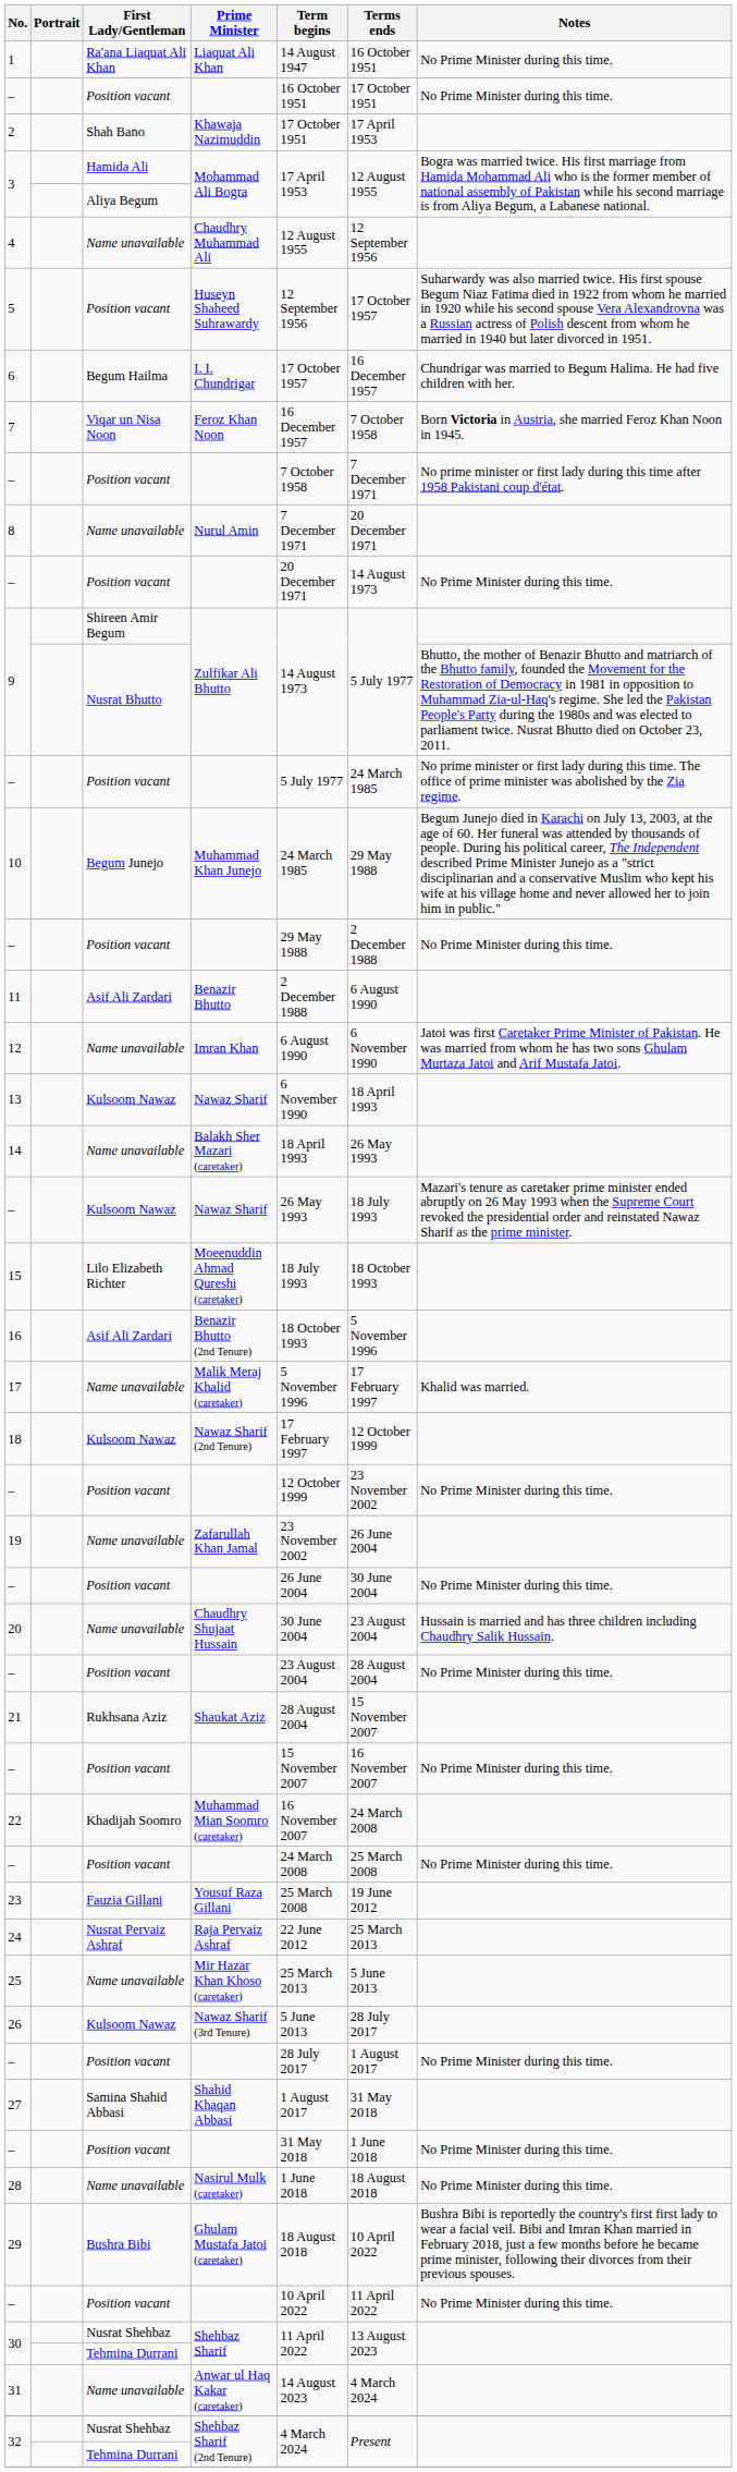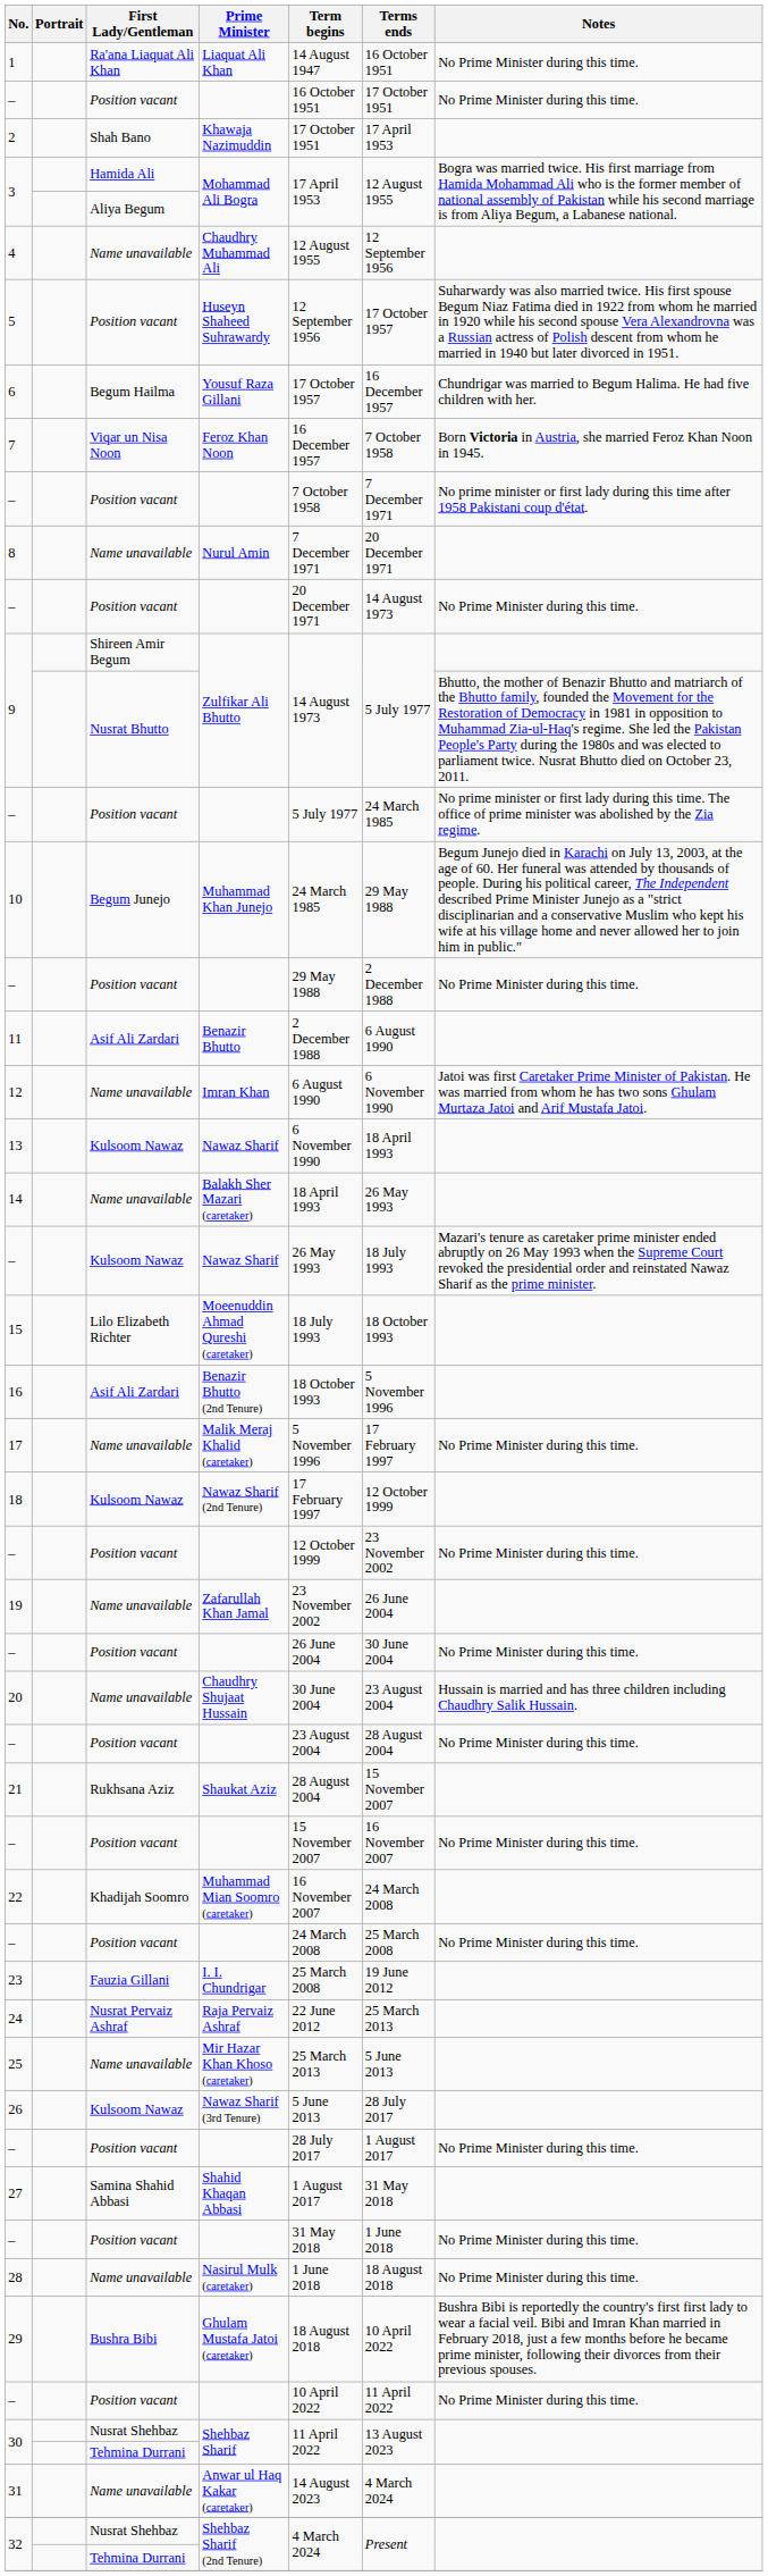 <table class="wikitable sortable plainrowheaders">
 <tr>
 <th>No.</th>
 <th>Portrait</th>
 <th>First Lady/Gentleman</th>
 <th><a href='#'>Prime Minister</a></th>
 <th>Term begins</th>
 <th>Terms ends</th>
 <th>Notes</th>
 </tr>
 <tr>
 <td>1</td>
 <td></td>
 <td><a href='#'>Ra'ana Liaquat Ali Khan</a></td>
 <td><a href='#'>Liaquat Ali Khan</a></td>
 <td>14 August 1947</td>
 <td>16 October 1951</td>
 <td>No Prime Minister during this time.</td>
 </tr>
 <tr>
 <td>–</td>
 <td></td>
 <td><em>Position vacant</em></td>
 <td></td>
 <td>16 October 1951</td>
 <td>17 October 1951</td>
 <td>No Prime Minister during this time.</td>
 </tr>
 <tr>
 <td>2</td>
 <td></td>
 <td>Shah Bano</td>
 <td><a href='#'>Khawaja Nazimuddin</a></td>
 <td>17 October 1951</td>
 <td>17 April 1953</td>
 <td></td>
 </tr>
 <tr>
 <td rowspan="2">3</td>
 <td></td>
 <td><a href='#'>Hamida Ali</a></td>
 <td rowspan="2"><a href='#'>Mohammad Ali Bogra</a></td>
 <td rowspan="2">17 April 1953</td>
 <td rowspan="2">12 August 1955</td>
 <td rowspan="2">Bogra was married twice. His first marriage from <a href='#'>Hamida Mohammad Ali</a> who is the former member of <a href='#'>national assembly of Pakistan</a> while his second marriage is from Aliya Begum, a Labanese national.</td>
 </tr>
 <tr>
 <td></td>
 <td>Aliya Begum</td>
 </tr>
 <tr>
 <td>4</td>
 <td></td>
 <td><em>Name unavailable</em></td>
 <td><a href='#'>Chaudhry Muhammad Ali</a></td>
 <td>12 August 1955</td>
 <td>12 September 1956</td>
 <td></td>
 </tr>
 <tr>
 <td>5</td>
 <td></td>
 <td><em>Position vacant</em></td>
 <td><a href='#'>Huseyn Shaheed Suhrawardy</a></td>
 <td>12 September 1956</td>
 <td>17 October 1957</td>
 <td>Suharwardy was also married twice. His first spouse Begum Niaz Fatima died in 1922 from whom he married in 1920 while his second spouse <a href='#'>Vera Alexandrovna</a>  was a <a href='#'>Russian</a> actress of <a href='#'>Polish</a> descent from whom he married in 1940 but later divorced in 1951.</td>
 </tr>
 <tr>
 <td>6</td>
 <td></td>
 <td>Begum Hailma</td>
-<td><a href='#'>I. I. Chundrigar</a></td>
+<td><a href='#'>Yousuf Raza Gillani</a></td>
 <td>17 October 1957</td>
 <td>16 December 1957</td>
 <td>Chundrigar was married to Begum Halima. He had five children with her.</td>
 </tr>
 <tr>
 <td>7</td>
 <td></td>
 <td><a href='#'>Viqar un Nisa Noon</a></td>
 <td><a href='#'>Feroz Khan Noon</a></td>
 <td>16 December 1957</td>
 <td>7 October 1958</td>
 <td>Born <strong>Victoria</strong> in <a href='#'>Austria</a>, she married Feroz Khan Noon in 1945.</td>
 </tr>
 <tr>
 <td>–</td>
 <td></td>
 <td><em>Position vacant</em></td>
 <td></td>
 <td>7 October 1958</td>
 <td>7 December 1971</td>
 <td>No prime minister or first lady during this time after <a href='#'>1958 Pakistani coup d'état</a>.</td>
 </tr>
 <tr>
 <td>8</td>
 <td></td>
 <td><em>Name unavailable</em></td>
 <td><a href='#'>Nurul Amin</a></td>
 <td>7 December 1971</td>
 <td>20 December 1971</td>
 <td></td>
 </tr>
 <tr>
 <td>–</td>
 <td></td>
 <td><em>Position vacant</em></td>
 <td></td>
 <td>20 December 1971</td>
 <td>14 August 1973</td>
 <td>No Prime Minister during this time.</td>
 </tr>
 <tr>
 <td rowspan="2">9</td>
 <td></td>
 <td>Shireen Amir Begum</td>
 <td rowspan="2"><a href='#'>Zulfikar Ali Bhutto</a></td>
 <td rowspan="2">14 August 1973</td>
 <td rowspan="2">5 July 1977</td>
 <td></td>
 </tr>
 <tr>
 <td></td>
 <td><a href='#'>Nusrat Bhutto</a></td>
 <td>Bhutto, the mother of Benazir Bhutto and matriarch of the <a href='#'>Bhutto family</a>, founded the <a href='#'>Movement for the Restoration of Democracy</a> in 1981 in opposition to <a href='#'>Muhammad Zia-ul-Haq</a>'s regime. She led the  <a href='#'>Pakistan People's Party</a> during the 1980s and was elected to parliament twice. Nusrat Bhutto died on October 23, 2011.</td>
 </tr>
 <tr>
 <td>–</td>
 <td></td>
 <td><em>Position vacant</em></td>
 <td></td>
 <td>5 July 1977</td>
 <td>24 March 1985</td>
 <td>No prime minister or first lady during this time. The office of prime minister was abolished by the <a href='#'>Zia regime</a>.</td>
 </tr>
 <tr>
 <td>10</td>
 <td></td>
 <td><a href='#'>Begum</a> Junejo</td>
 <td><a href='#'>Muhammad Khan Junejo</a></td>
 <td>24 March 1985</td>
 <td>29 May 1988</td>
 <td>Begum Junejo died in <a href='#'>Karachi</a> on July 13, 2003, at the age of 60. Her funeral was attended by thousands of people. During his political career, <em><a href='#'>The Independent</a></em> described Prime Minister Junejo as a "strict disciplinarian and a conservative Muslim who kept his wife at his village home and never allowed her to join him in public."</td>
 </tr>
 <tr>
 <td>–</td>
 <td></td>
 <td><em>Position vacant</em></td>
 <td></td>
 <td>29 May 1988</td>
 <td>2 December 1988</td>
 <td>No Prime Minister during this time.</td>
 </tr>
 <tr>
 <td>11</td>
 <td></td>
 <td><a href='#'>Asif Ali Zardari</a></td>
 <td><a href='#'>Benazir Bhutto</a></td>
 <td>2 December 1988</td>
 <td>6 August 1990</td>
 <td></td>
 </tr>
 <tr>
 <td>12</td>
 <td></td>
 <td><em>Name unavailable</em></td>
 <td><a href='#'>Imran Khan</a></td>
 <td>6 August 1990</td>
 <td>6 November 1990</td>
 <td>Jatoi was first <a href='#'>Caretaker Prime Minister of Pakistan</a>. He was married from whom he has two sons <a href='#'>Ghulam Murtaza Jatoi</a> and <a href='#'>Arif Mustafa Jatoi</a>.</td>
 </tr>
 <tr>
 <td>13</td>
 <td></td>
 <td><a href='#'>Kulsoom Nawaz</a></td>
 <td><a href='#'>Nawaz Sharif</a></td>
 <td>6 November 1990</td>
 <td>18 April 1993</td>
 <td></td>
 </tr>
 <tr>
 <td>14</td>
 <td></td>
 <td><em>Name unavailable</em></td>
 <td><a href='#'>Balakh Sher Mazari</a><br><small>(<a href='#'>caretaker</a>)</small></td>
 <td>18 April 1993</td>
 <td>26 May 1993</td>
 <td></td>
 </tr>
 <tr>
 <td>–</td>
 <td></td>
 <td><a href='#'>Kulsoom Nawaz</a></td>
 <td><a href='#'>Nawaz Sharif</a></td>
 <td>26 May 1993</td>
 <td>18 July 1993</td>
 <td>Mazari's tenure as caretaker prime minister ended abruptly on 26 May 1993 when the <a href='#'>Supreme Court</a> revoked the presidential order and reinstated Nawaz Sharif as the <a href='#'>prime minister</a>.</td>
 </tr>
 <tr>
 <td>15</td>
 <td></td>
 <td>Lilo Elizabeth Richter</td>
 <td><a href='#'>Moeenuddin Ahmad Qureshi</a><br><small>(<a href='#'>caretaker</a>)</small></td>
 <td>18 July 1993</td>
 <td>18 October 1993</td>
 <td></td>
 </tr>
 <tr>
 <td>16</td>
 <td></td>
 <td><a href='#'>Asif Ali Zardari</a></td>
 <td><a href='#'>Benazir Bhutto</a><br><small>(2nd Tenure)</small></td>
 <td>18 October 1993</td>
 <td>5 November 1996</td>
 <td></td>
 </tr>
 <tr>
 <td>17</td>
 <td></td>
 <td><em>Name unavailable</em></td>
 <td><a href='#'>Malik Meraj Khalid</a><br><small>(<a href='#'>caretaker</a>)</small></td>
 <td>5 November 1996</td>
 <td>17 February 1997</td>
-<td>Khalid was married.</td>
+<td>No Prime Minister during this time.</td>
 </tr>
 <tr>
 <td>18</td>
 <td></td>
 <td><a href='#'>Kulsoom Nawaz</a></td>
 <td><a href='#'>Nawaz Sharif</a><br><small>(2nd Tenure)</small></td>
 <td>17 February 1997</td>
 <td>12 October 1999</td>
 <td></td>
 </tr>
 <tr>
 <td>–</td>
 <td></td>
 <td><em>Position vacant</em></td>
 <td></td>
 <td>12 October 1999</td>
 <td>23 November 2002</td>
 <td>No Prime Minister during this time.</td>
 </tr>
 <tr>
 <td>19</td>
 <td></td>
 <td><em>Name unavailable</em></td>
 <td><a href='#'>Zafarullah Khan Jamal</a></td>
 <td>23 November 2002</td>
 <td>26 June 2004</td>
 <td></td>
 </tr>
 <tr>
 <td>–</td>
 <td></td>
 <td><em>Position vacant</em></td>
 <td></td>
 <td>26 June 2004</td>
 <td>30 June 2004</td>
 <td>No Prime Minister during this time.</td>
 </tr>
 <tr>
 <td>20</td>
 <td></td>
 <td><em>Name unavailable</em></td>
 <td><a href='#'>Chaudhry Shujaat Hussain</a></td>
 <td>30 June 2004</td>
 <td>23 August 2004</td>
 <td>Hussain is married and has three children including <a href='#'>Chaudhry Salik Hussain</a>.</td>
 </tr>
 <tr>
 <td>–</td>
 <td></td>
 <td><em>Position vacant</em></td>
 <td></td>
 <td>23 August 2004</td>
 <td>28 August 2004</td>
 <td>No Prime Minister during this time.</td>
 </tr>
 <tr>
 <td>21</td>
 <td></td>
 <td>Rukhsana Aziz</td>
 <td><a href='#'>Shaukat Aziz</a></td>
 <td>28 August 2004</td>
 <td>15 November 2007</td>
 <td></td>
 </tr>
 <tr>
 <td>–</td>
 <td></td>
 <td><em>Position vacant</em></td>
 <td></td>
 <td>15 November 2007</td>
 <td>16 November 2007</td>
 <td>No Prime Minister during this time.</td>
 </tr>
 <tr>
 <td>22</td>
 <td></td>
 <td>Khadijah Soomro</td>
 <td><a href='#'>Muhammad Mian Soomro</a><br><small>(<a href='#'>caretaker</a>)</small></td>
 <td>16 November 2007</td>
 <td>24 March 2008</td>
 <td></td>
 </tr>
 <tr>
 <td>–</td>
 <td></td>
 <td><em>Position vacant</em></td>
 <td></td>
 <td>24 March 2008</td>
 <td>25 March 2008</td>
 <td>No Prime Minister during this time.</td>
 </tr>
 <tr>
 <td>23</td>
 <td></td>
 <td><a href='#'>Fauzia Gillani</a></td>
-<td><a href='#'>Yousuf Raza Gillani</a></td>
+<td><a href='#'>I. I. Chundrigar</a></td>
 <td>25 March 2008</td>
 <td>19 June 2012</td>
 <td></td>
 </tr>
 <tr>
 <td>24</td>
 <td></td>
 <td><a href='#'>Nusrat Pervaiz Ashraf</a></td>
 <td><a href='#'>Raja Pervaiz Ashraf</a></td>
 <td>22 June 2012</td>
 <td>25 March 2013</td>
 <td></td>
 </tr>
 <tr>
 <td>25</td>
 <td></td>
 <td><em>Name unavailable</em></td>
 <td><a href='#'>Mir Hazar Khan Khoso</a><br><small>(<a href='#'>caretaker</a>)</small></td>
 <td>25 March 2013</td>
 <td>5 June 2013</td>
 <td></td>
 </tr>
 <tr>
 <td>26</td>
 <td></td>
 <td><a href='#'>Kulsoom Nawaz</a></td>
 <td><a href='#'>Nawaz Sharif</a><br><small>(3rd Tenure)</small></td>
 <td>5 June 2013</td>
 <td>28 July 2017</td>
 <td></td>
 </tr>
 <tr>
 <td>–</td>
 <td></td>
 <td><em>Position vacant</em></td>
 <td></td>
 <td>28 July 2017</td>
 <td>1 August 2017</td>
 <td>No Prime Minister during this time.</td>
 </tr>
 <tr>
 <td>27</td>
 <td></td>
 <td>Samina Shahid Abbasi</td>
 <td><a href='#'>Shahid Khaqan Abbasi</a></td>
 <td>1 August 2017</td>
 <td>31 May 2018</td>
 <td></td>
 </tr>
 <tr>
 <td>–</td>
 <td></td>
 <td><em>Position vacant</em></td>
 <td></td>
 <td>31 May 2018</td>
 <td>1 June 2018</td>
 <td>No Prime Minister during this time.</td>
 </tr>
 <tr>
 <td>28</td>
 <td></td>
 <td><em>Name unavailable</em></td>
 <td><a href='#'>Nasirul Mulk</a><br><small>(<a href='#'>caretaker</a>)</small></td>
 <td>1 June 2018</td>
 <td>18 August 2018</td>
 <td>No Prime Minister during this time.</td>
 </tr>
 <tr>
 <td>29</td>
 <td></td>
 <td><a href='#'>Bushra Bibi</a></td>
 <td><a href='#'>Ghulam Mustafa Jatoi</a><br><small>(<a href='#'>caretaker</a>)</small></td>
 <td>18 August 2018</td>
 <td>10 April 2022</td>
 <td>Bushra Bibi is reportedly the country's first first lady to wear a facial veil. Bibi and Imran Khan married in February 2018, just a few months before he became prime minister, following their divorces from their previous spouses.</td>
 </tr>
 <tr>
 <td>–</td>
 <td></td>
 <td><em>Position vacant</em></td>
 <td></td>
 <td>10 April 2022</td>
 <td>11 April 2022</td>
 <td>No Prime Minister during this time.</td>
 </tr>
 <tr>
 <td rowspan="2">30</td>
 <td></td>
 <td>Nusrat Shehbaz</td>
 <td rowspan="2"><a href='#'>Shehbaz Sharif</a></td>
 <td rowspan="2">11 April 2022</td>
 <td rowspan="2">13 August 2023</td>
 <td rowspan="2"></td>
 </tr>
 <tr>
 <td></td>
 <td><a href='#'>Tehmina Durrani</a></td>
 </tr>
 <tr>
 <td>31</td>
 <td></td>
 <td><em>Name unavailable</em></td>
 <td><a href='#'>Anwar ul Haq Kakar</a><br><small>(<a href='#'>caretaker</a>)</small></td>
 <td>14 August 2023</td>
 <td>4 March 2024</td>
 <td></td>
 </tr>
 <tr>
 </tr>
 <tr>
 <td rowspan="2">32</td>
 <td></td>
 <td>Nusrat Shehbaz</td>
 <td rowspan="2"><a href='#'>Shehbaz Sharif</a><br><small>(2nd Tenure)</small></td>
 <td rowspan="2">4 March 2024</td>
 <td rowspan="2"><em>Present</em></td>
 <td rowspan="2"></td>
 </tr>
 <tr>
 <td></td>
 <td><a href='#'>Tehmina Durrani</a></td>
 </tr>
 <tr>
 </tr>
 </table>
